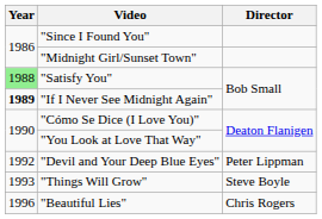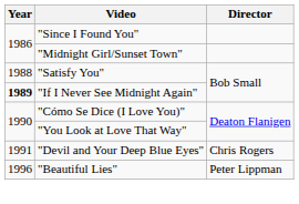 <table class="wikitable">
 <tr>
 <th>Year</th>
 <th>Video</th>
 <th>Director</th>
 </tr>
 <tr>
 <td rowspan="2">1986</td>
 <td>"Since I Found You"</td>
 <td></td>
 </tr>
 <tr>
 <td>"Midnight Girl/Sunset Town"</td>
 <td></td>
 </tr>
 <tr>
-<td style="background: lightgreen;">1988</td>
+<td>1988</td>
 <td>"Satisfy You"</td>
 <td rowspan="2">Bob Small</td>
 </tr>
 <tr>
 <td><strong>1989</strong></td>
 <td>"If I Never See Midnight Again"</td>
 </tr>
 <tr>
 <td rowspan="2">1990</td>
 <td>"Cómo Se Dice (I Love You)"</td>
 <td rowspan="2"><a href='#'>Deaton Flanigen</a></td>
 </tr>
 <tr>
 <td>"You Look at Love That Way"</td>
 </tr>
 <tr>
-<td>1992</td>
+<td>1991</td>
 <td>"Devil and Your Deep Blue Eyes"</td>
-<td>Peter Lippman</td>
-</tr>
-<tr>
-<td>1993</td>
-<td>"Things Will Grow"</td>
-<td>Steve Boyle</td>
+<td>Chris Rogers</td>
 </tr>
 <tr>
 <td>1996</td>
 <td>"Beautiful Lies"</td>
-<td>Chris Rogers</td>
+<td>Peter Lippman</td>
 </tr>
 </table>
